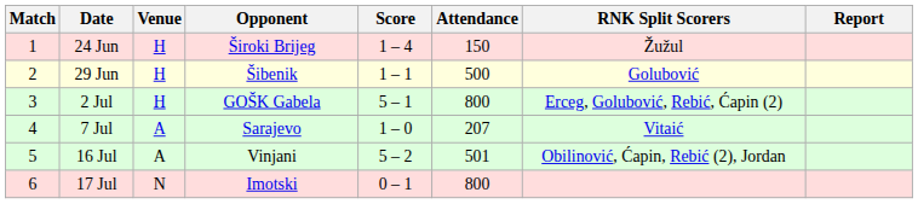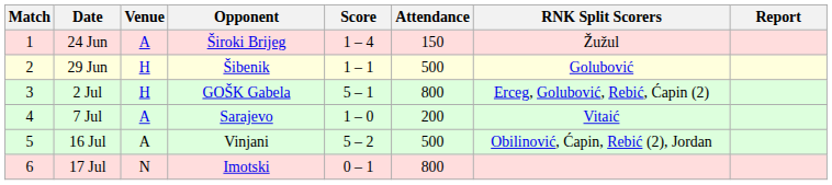 <table class="wikitable sortable" style="text-align: center; font-size:95%;">
 <tr>
 <th width="30">Match</th>
 <th width="60">Date</th>
 <th width="20">Venue</th>
 <th width="150">Opponent</th>
 <th width="60">Score</th>
 <th width="40">Attendance</th>
 <th width="250">RNK Split Scorers</th>
 <th width="90" class="unsortable">Report</th>
 </tr>
 <tr bgcolor="#ffdddd">
 <td>1</td>
 <td>24 Jun</td>
-<td><a href='#'>H</a></td>
+<td><a href='#'>A</a> </td>
 <td><a href='#'>Široki Brijeg</a> </td>
 <td>1 – 4</td>
 <td>150</td>
 <td>Žužul</td>
 <td></td>
 </tr>
 <tr bgcolor="#ffffdd">
 <td>2</td>
 <td>29 Jun</td>
 <td><a href='#'>H</a></td>
 <td><a href='#'>Šibenik</a></td>
 <td>1 – 1</td>
 <td>500</td>
 <td><a href='#'>Golubović</a></td>
 <td></td>
 </tr>
 <tr bgcolor="#ddffdd">
 <td>3</td>
 <td>2 Jul</td>
 <td><a href='#'>H</a></td>
 <td><a href='#'>GOŠK Gabela</a> </td>
 <td>5 – 1</td>
 <td>800</td>
 <td><a href='#'>Erceg</a>, <a href='#'>Golubović</a>, <a href='#'>Rebić</a>, Ćapin (2)</td>
 <td></td>
 </tr>
 <tr bgcolor="#ddffdd">
 <td>4</td>
 <td>7 Jul</td>
 <td><a href='#'>A</a> </td>
 <td><a href='#'>Sarajevo</a> </td>
 <td>1 – 0</td>
-<td>207</td>
+<td>200</td>
 <td><a href='#'>Vitaić</a></td>
 <td></td>
 </tr>
 <tr bgcolor="#ddffdd">
 <td>5</td>
 <td>16 Jul</td>
 <td>A</td>
 <td>Vinjani</td>
 <td>5 – 2</td>
-<td>501</td>
+<td>500</td>
 <td><a href='#'>Obilinović</a>, Ćapin, <a href='#'>Rebić</a> (2), Jordan</td>
 <td></td>
 </tr>
 <tr bgcolor="#ffdddd">
 <td>6</td>
 <td>17 Jul</td>
 <td>N</td>
 <td><a href='#'>Imotski</a></td>
 <td>0 – 1</td>
 <td>800</td>
 <td></td>
 <td></td>
 </tr>
 </table>
